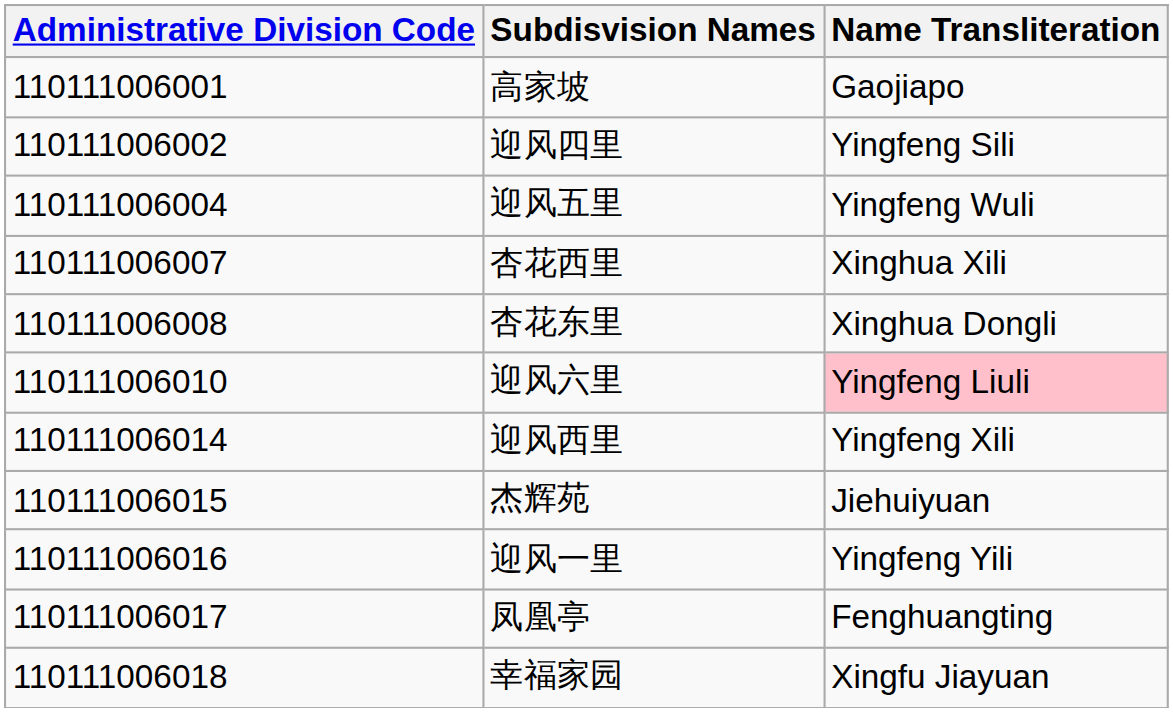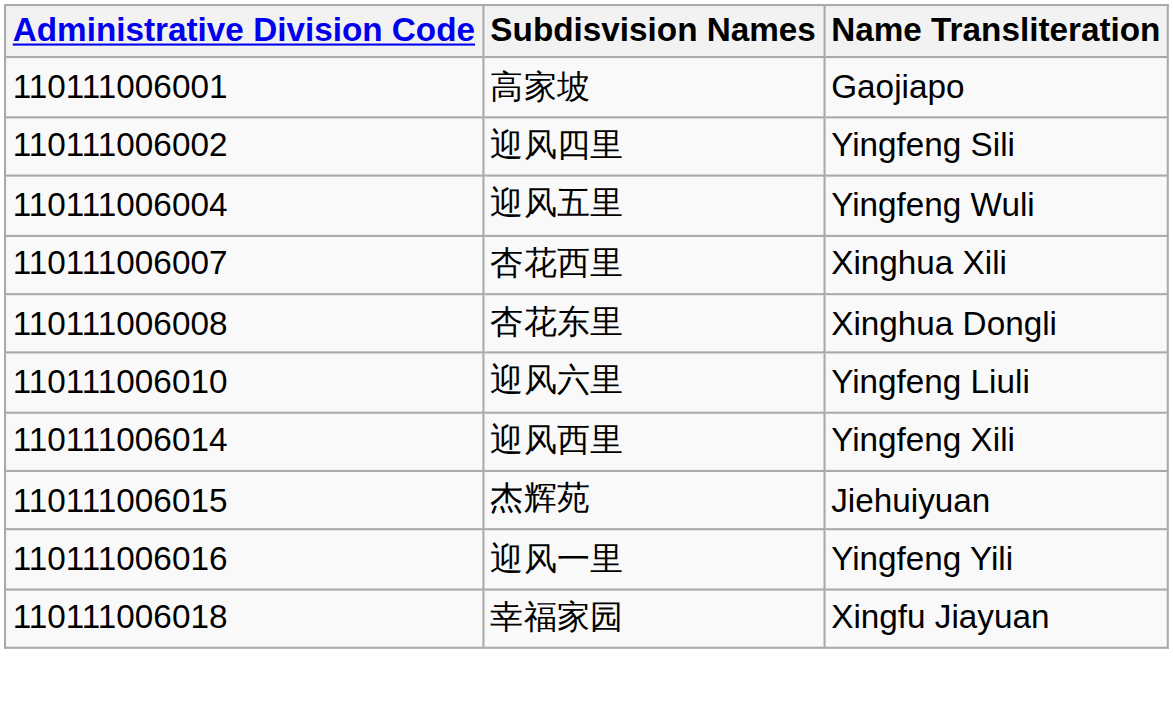 <table class="wikitable sortable">
 <tr>
 <th><a href='#'>Administrative Division Code</a></th>
 <th>Subdisvision Names</th>
 <th>Name Transliteration</th>
 </tr>
 <tr>
 <td>110111006001</td>
 <td>高家坡</td>
 <td>Gaojiapo</td>
 </tr>
 <tr>
 <td>110111006002</td>
 <td>迎风四里</td>
 <td>Yingfeng Sili</td>
 </tr>
 <tr>
 <td>110111006004</td>
 <td>迎风五里</td>
 <td>Yingfeng Wuli</td>
 </tr>
 <tr>
 <td>110111006007</td>
 <td>杏花西里</td>
 <td>Xinghua Xili</td>
 </tr>
 <tr>
 <td>110111006008</td>
 <td>杏花东里</td>
 <td>Xinghua Dongli</td>
 </tr>
 <tr>
 <td>110111006010</td>
 <td>迎风六里</td>
-<td style="background: pink;">Yingfeng Liuli</td>
+<td>Yingfeng Liuli</td>
 </tr>
 <tr>
 <td>110111006014</td>
 <td>迎风西里</td>
 <td>Yingfeng Xili</td>
 </tr>
 <tr>
 <td>110111006015</td>
 <td>杰辉苑</td>
 <td>Jiehuiyuan</td>
 </tr>
 <tr>
 <td>110111006016</td>
 <td>迎风一里</td>
 <td>Yingfeng Yili</td>
 </tr>
 <tr>
-<td>110111006017</td>
-<td>凤凰亭</td>
-<td>Fenghuangting</td>
-</tr>
-<tr>
 <td>110111006018</td>
 <td>幸福家园</td>
 <td>Xingfu Jiayuan</td>
 </tr>
 </table>
